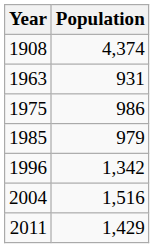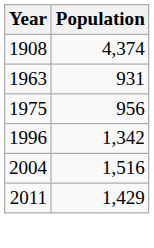 <table class="wikitable" style="line-height:1.1em;">
 <tr>
 <th>Year</th>
 <th>Population</th>
 </tr>
 <tr align="right">
 <td>1908</td>
 <td>4,374</td>
 </tr>
 <tr align="right">
 <td>1963</td>
 <td>931</td>
 </tr>
 <tr align="right">
 <td>1975</td>
-<td>986</td>
-</tr>
-<tr align="right">
-<td>1985</td>
-<td>979</td>
+<td>956</td>
 </tr>
 <tr align="right">
 <td>1996</td>
 <td>1,342</td>
 </tr>
 <tr align="right">
 <td>2004</td>
 <td>1,516</td>
 </tr>
 <tr align="right">
 <td>2011</td>
 <td>1,429</td>
 </tr>
 </table>
